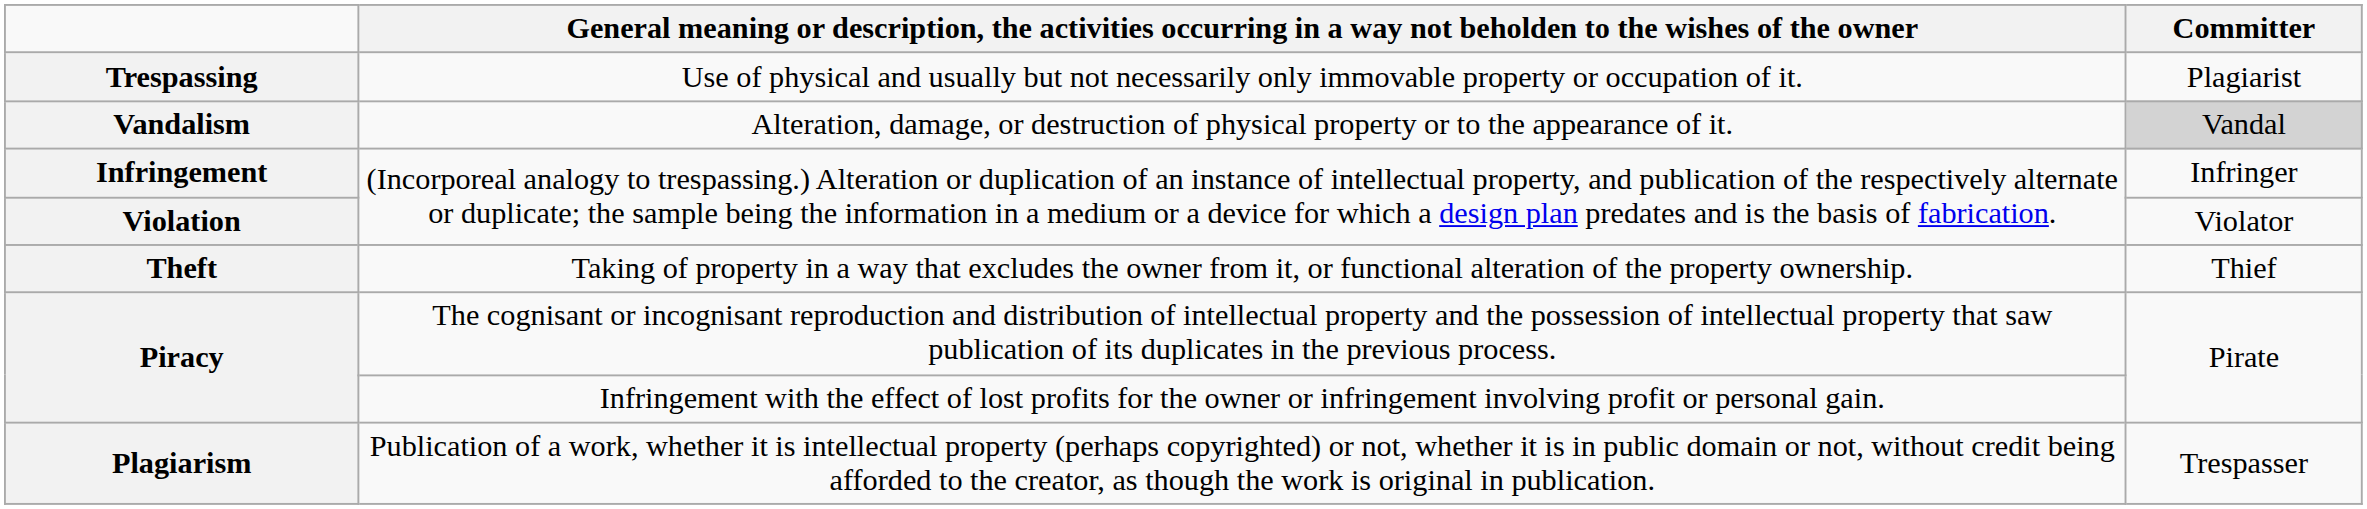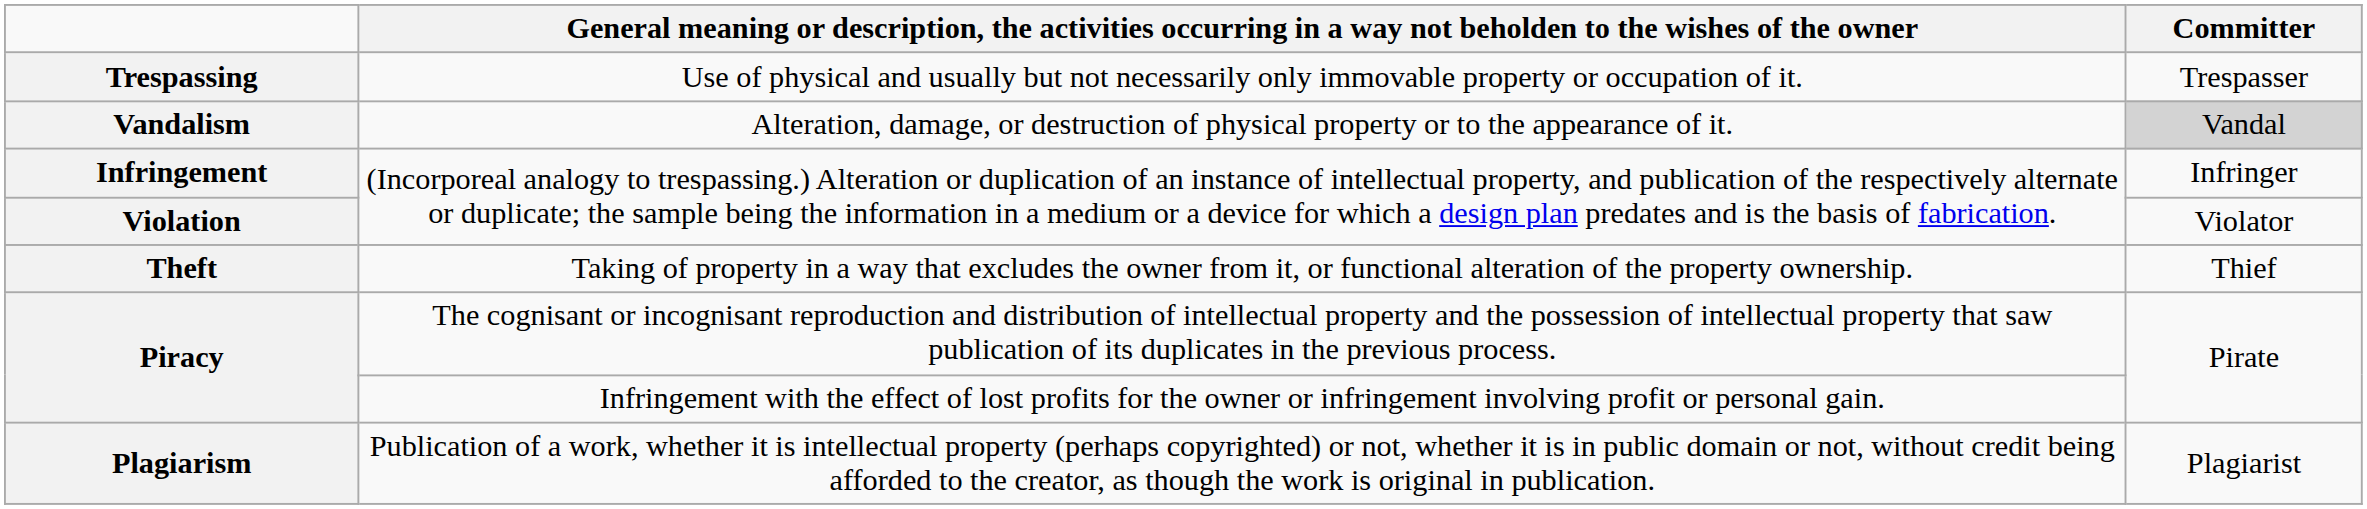 <table class="wikitable" style="text-align: center;">
 <tr>
 <td width=15%></td>
 <th>General meaning or description, the activities occurring in a way not beholden to the wishes of the owner</th>
 <th width=10%>Committer</th>
 </tr>
 <tr>
 <th>Trespassing</th>
 <td>Use of physical and usually but not necessarily only immovable property or occupation of it.</td>
-<td>Plagiarist</td>
+<td>Trespasser</td>
 </tr>
 <tr>
 <th>Vandalism</th>
 <td>Alteration, damage, or destruction of physical property or to the appearance of it.</td>
 <td style="background: lightgrey;">Vandal</td>
 </tr>
 <tr>
 <th>Infringement</th>
 <td rowspan=2>(Incorporeal analogy to trespassing.) Alteration or duplication of an instance of intellectual property, and publication of the respectively alternate or duplicate; the sample being the information in a medium or a device for which a <a href='#'>design plan</a> predates and is the basis of <a href='#'>fabrication</a>.</td>
 <td>Infringer</td>
 </tr>
 <tr>
 <th>Violation</th>
 <td>Violator</td>
 </tr>
 <tr>
 <th>Theft</th>
 <td>Taking of property in a way that excludes the owner from it, or functional alteration of the property ownership.</td>
 <td>Thief</td>
 </tr>
 <tr>
 <th rowspan=2>Piracy</th>
 <td>The cognisant or incognisant reproduction and distribution of intellectual property and the possession of intellectual property that saw publication of its duplicates in the previous process.</td>
 <td rowspan="2">Pirate</td>
 </tr>
 <tr>
 <td>Infringement with the effect of lost profits for the owner or infringement involving profit or personal gain.</td>
 </tr>
 <tr>
 <th>Plagiarism</th>
 <td>Publication of a work, whether it is intellectual property (perhaps copyrighted) or not, whether it is in public domain or not, without credit being afforded to the creator, as though the work is original in publication.</td>
-<td>Trespasser</td>
+<td>Plagiarist</td>
 </tr>
 </table>
